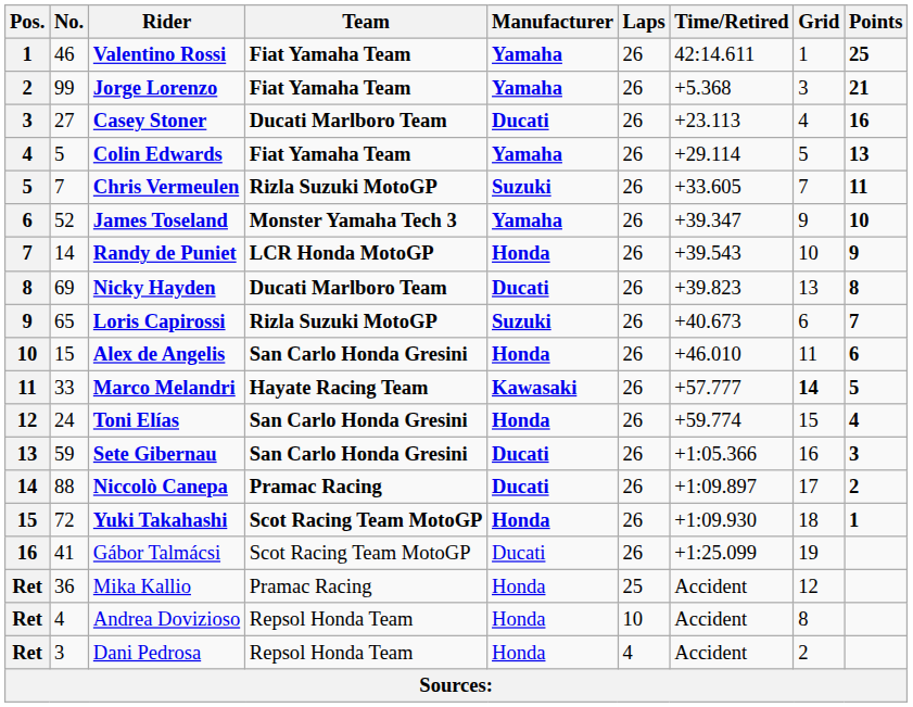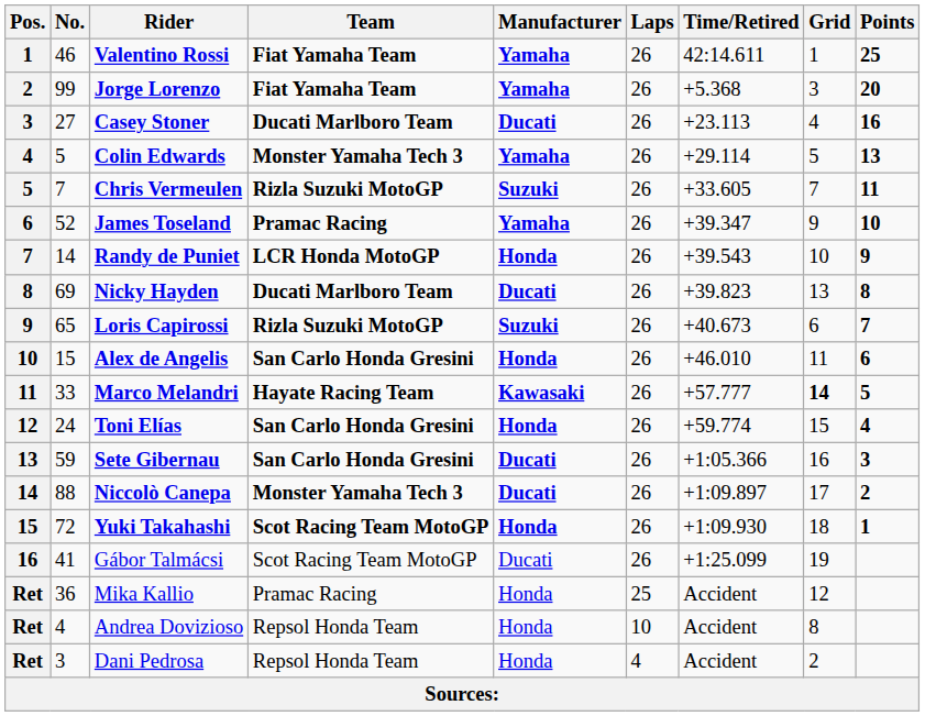 <table class="wikitable" style="font-size: 95%;">
 <tr>
 <th>Pos.</th>
 <th>No.</th>
 <th>Rider</th>
 <th>Team</th>
 <th>Manufacturer</th>
 <th>Laps</th>
 <th>Time/Retired</th>
 <th>Grid</th>
 <th>Points</th>
 </tr>
 <tr>
 <th>1</th>
 <td>46</td>
 <td> <strong><a href='#'>Valentino Rossi</a></strong></td>
 <td><strong>Fiat Yamaha Team</strong></td>
 <td><strong><a href='#'>Yamaha</a></strong></td>
 <td>26</td>
 <td>42:14.611</td>
 <td>1</td>
 <td><strong>25</strong></td>
 </tr>
 <tr>
 <th>2</th>
 <td>99</td>
 <td> <strong><a href='#'>Jorge Lorenzo</a></strong></td>
 <td><strong>Fiat Yamaha Team</strong></td>
 <td><strong><a href='#'>Yamaha</a></strong></td>
 <td>26</td>
 <td>+5.368</td>
 <td>3</td>
-<td><strong>21</strong></td>
+<td><strong>20</strong></td>
 </tr>
 <tr>
 <th>3</th>
 <td>27</td>
 <td> <strong><a href='#'>Casey Stoner</a></strong></td>
 <td><strong>Ducati Marlboro Team</strong></td>
 <td><strong><a href='#'>Ducati</a></strong></td>
 <td>26</td>
 <td>+23.113</td>
 <td>4</td>
 <td><strong>16</strong></td>
 </tr>
 <tr>
 <th>4</th>
 <td>5</td>
 <td> <strong><a href='#'>Colin Edwards</a></strong></td>
-<td><strong>Fiat Yamaha Team</strong></td>
+<td><strong>Monster Yamaha Tech 3</strong></td>
 <td><strong><a href='#'>Yamaha</a></strong></td>
 <td>26</td>
 <td>+29.114</td>
 <td>5</td>
 <td><strong>13</strong></td>
 </tr>
 <tr>
 <th>5</th>
 <td>7</td>
 <td> <strong><a href='#'>Chris Vermeulen</a></strong></td>
 <td><strong>Rizla Suzuki MotoGP</strong></td>
 <td><strong><a href='#'>Suzuki</a></strong></td>
 <td>26</td>
 <td>+33.605</td>
 <td>7</td>
 <td><strong>11</strong></td>
 </tr>
 <tr>
 <th>6</th>
 <td>52</td>
 <td> <strong><a href='#'>James Toseland</a></strong></td>
-<td><strong>Monster Yamaha Tech 3</strong></td>
+<td><strong>Pramac Racing</strong></td>
 <td><strong><a href='#'>Yamaha</a></strong></td>
 <td>26</td>
 <td>+39.347</td>
 <td>9</td>
 <td><strong>10</strong></td>
 </tr>
 <tr>
 <th>7</th>
 <td>14</td>
 <td> <strong><a href='#'>Randy de Puniet</a></strong></td>
 <td><strong>LCR Honda MotoGP</strong></td>
 <td><strong><a href='#'>Honda</a></strong></td>
 <td>26</td>
 <td>+39.543</td>
 <td>10</td>
 <td><strong>9</strong></td>
 </tr>
 <tr>
 <th>8</th>
 <td>69</td>
 <td> <strong><a href='#'>Nicky Hayden</a></strong></td>
 <td><strong>Ducati Marlboro Team</strong></td>
 <td><strong><a href='#'>Ducati</a></strong></td>
 <td>26</td>
 <td>+39.823</td>
 <td>13</td>
 <td><strong>8</strong></td>
 </tr>
 <tr>
 <th>9</th>
 <td>65</td>
 <td> <strong><a href='#'>Loris Capirossi</a></strong></td>
 <td><strong>Rizla Suzuki MotoGP</strong></td>
 <td><strong><a href='#'>Suzuki</a></strong></td>
 <td>26</td>
 <td>+40.673</td>
 <td>6</td>
 <td><strong>7</strong></td>
 </tr>
 <tr>
 <th>10</th>
 <td>15</td>
 <td> <strong><a href='#'>Alex de Angelis</a></strong></td>
 <td><strong>San Carlo Honda Gresini</strong></td>
 <td><strong><a href='#'>Honda</a></strong></td>
 <td>26</td>
 <td>+46.010</td>
 <td>11</td>
 <td><strong>6</strong></td>
 </tr>
 <tr>
 <th>11</th>
 <td>33</td>
 <td> <strong><a href='#'>Marco Melandri</a></strong></td>
 <td><strong>Hayate Racing Team</strong></td>
 <td><strong><a href='#'>Kawasaki</a></strong></td>
 <td>26</td>
 <td>+57.777</td>
 <td><strong>14</strong></td>
 <td><strong>5</strong></td>
 </tr>
 <tr>
 <th>12</th>
 <td>24</td>
 <td> <strong><a href='#'>Toni Elías</a></strong></td>
 <td><strong>San Carlo Honda Gresini</strong></td>
 <td><strong><a href='#'>Honda</a></strong></td>
 <td>26</td>
 <td>+59.774</td>
 <td>15</td>
 <td><strong>4</strong></td>
 </tr>
 <tr>
 <th>13</th>
 <td>59</td>
 <td> <strong><a href='#'>Sete Gibernau</a></strong></td>
 <td><strong>San Carlo Honda Gresini</strong></td>
 <td><strong><a href='#'>Ducati</a></strong></td>
 <td>26</td>
 <td>+1:05.366</td>
 <td>16</td>
 <td><strong>3</strong></td>
 </tr>
 <tr>
 <th>14</th>
 <td>88</td>
 <td> <strong><a href='#'>Niccolò Canepa</a></strong></td>
-<td><strong>Pramac Racing</strong></td>
+<td><strong>Monster Yamaha Tech 3</strong></td>
 <td><strong><a href='#'>Ducati</a></strong></td>
 <td>26</td>
 <td>+1:09.897</td>
 <td>17</td>
 <td><strong>2</strong></td>
 </tr>
 <tr>
 <th>15</th>
 <td>72</td>
 <td> <strong><a href='#'>Yuki Takahashi</a></strong></td>
 <td><strong>Scot Racing Team MotoGP</strong></td>
 <td><strong><a href='#'>Honda</a></strong></td>
 <td>26</td>
 <td>+1:09.930</td>
 <td>18</td>
 <td><strong>1</strong></td>
 </tr>
 <tr>
 <th>16</th>
 <td>41</td>
 <td> <a href='#'>Gábor Talmácsi</a></td>
 <td>Scot Racing Team MotoGP</td>
 <td><a href='#'>Ducati</a></td>
 <td>26</td>
 <td>+1:25.099</td>
 <td>19</td>
 <td></td>
 </tr>
 <tr>
 <th>Ret</th>
 <td>36</td>
 <td> <a href='#'>Mika Kallio</a></td>
 <td>Pramac Racing</td>
 <td><a href='#'>Honda</a></td>
 <td>25</td>
 <td>Accident</td>
 <td>12</td>
 <td></td>
 </tr>
 <tr>
 <th>Ret</th>
 <td>4</td>
 <td> <a href='#'>Andrea Dovizioso</a></td>
 <td>Repsol Honda Team</td>
 <td><a href='#'>Honda</a></td>
 <td>10</td>
 <td>Accident</td>
 <td>8</td>
 <td></td>
 </tr>
 <tr>
 <th>Ret</th>
 <td>3</td>
 <td> <a href='#'>Dani Pedrosa</a></td>
 <td>Repsol Honda Team</td>
 <td><a href='#'>Honda</a></td>
 <td>4</td>
 <td>Accident</td>
 <td>2</td>
 <td></td>
 </tr>
 <tr>
 <th colspan=9>Sources: </th>
 </tr>
 </table>
